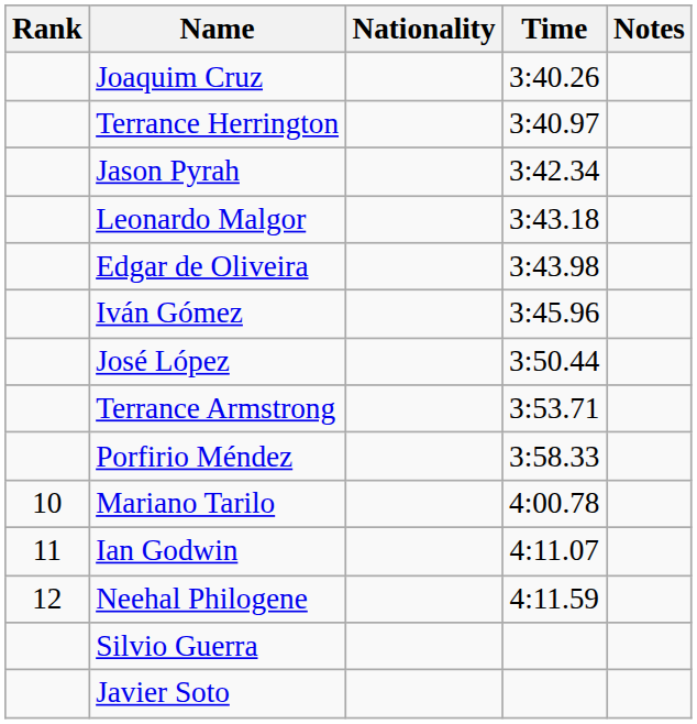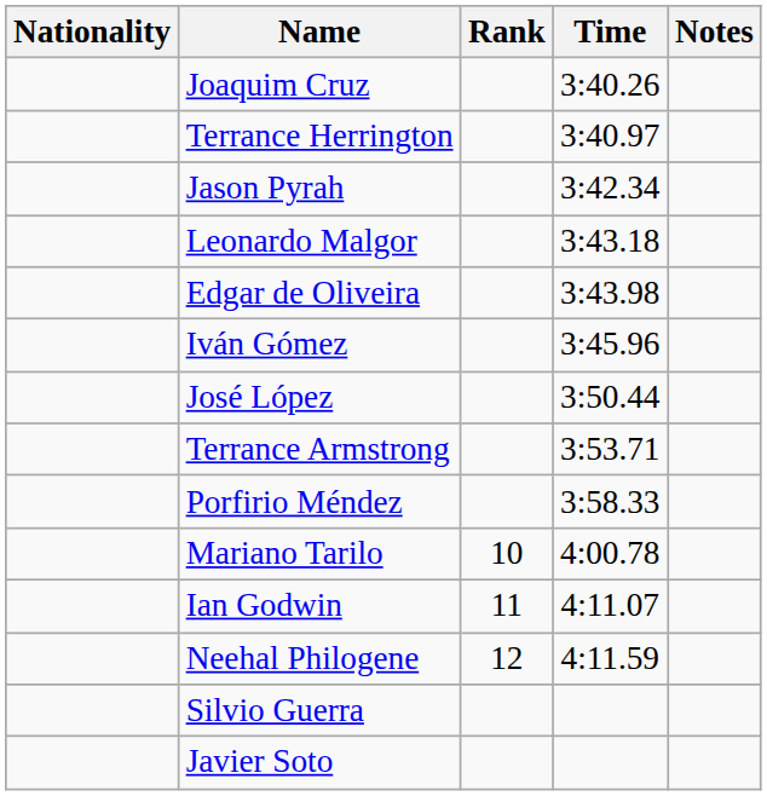 <table class="wikitable sortable" style="text-align:center">
 <tr>
+<th>Nationality</th>
+<th>Name</th>
 <th>Rank</th>
-<th>Name</th>
-<th>Nationality</th>
 <th>Time</th>
 <th>Notes</th>
 </tr>
 <tr>
+<td align=left></td>
+<td align=left><a href='#'>Joaquim Cruz</a></td>
 <td></td>
-<td align=left><a href='#'>Joaquim Cruz</a></td>
-<td align=left></td>
 <td>3:40.26</td>
 <td></td>
 </tr>
 <tr>
+<td align=left></td>
+<td align=left><a href='#'>Terrance Herrington</a></td>
 <td></td>
-<td align=left><a href='#'>Terrance Herrington</a></td>
-<td align=left></td>
 <td>3:40.97</td>
 <td></td>
 </tr>
 <tr>
+<td align=left></td>
+<td align=left><a href='#'>Jason Pyrah</a></td>
 <td></td>
-<td align=left><a href='#'>Jason Pyrah</a></td>
-<td align=left></td>
 <td>3:42.34</td>
 <td></td>
 </tr>
 <tr>
+<td align=left></td>
+<td align=left><a href='#'>Leonardo Malgor</a></td>
 <td></td>
-<td align=left><a href='#'>Leonardo Malgor</a></td>
-<td align=left></td>
 <td>3:43.18</td>
 <td></td>
 </tr>
 <tr>
+<td align=left></td>
+<td align=left><a href='#'>Edgar de Oliveira</a></td>
 <td></td>
-<td align=left><a href='#'>Edgar de Oliveira</a></td>
-<td align=left></td>
 <td>3:43.98</td>
 <td></td>
 </tr>
 <tr>
+<td align=left></td>
+<td align=left><a href='#'>Iván Gómez</a></td>
 <td></td>
-<td align=left><a href='#'>Iván Gómez</a></td>
-<td align=left></td>
 <td>3:45.96</td>
 <td></td>
 </tr>
 <tr>
+<td align=left></td>
+<td align=left><a href='#'>José López</a></td>
 <td></td>
-<td align=left><a href='#'>José López</a></td>
-<td align=left></td>
 <td>3:50.44</td>
 <td></td>
 </tr>
 <tr>
+<td align=left></td>
+<td align=left><a href='#'>Terrance Armstrong</a></td>
 <td></td>
-<td align=left><a href='#'>Terrance Armstrong</a></td>
-<td align=left></td>
 <td>3:53.71</td>
 <td></td>
 </tr>
 <tr>
+<td align=left></td>
+<td align=left><a href='#'>Porfirio Méndez</a></td>
 <td></td>
-<td align=left><a href='#'>Porfirio Méndez</a></td>
-<td align=left></td>
 <td>3:58.33</td>
 <td></td>
 </tr>
 <tr>
+<td align=left></td>
+<td align=left><a href='#'>Mariano Tarilo</a></td>
 <td>10</td>
-<td align=left><a href='#'>Mariano Tarilo</a></td>
-<td align=left></td>
 <td>4:00.78</td>
 <td></td>
 </tr>
 <tr>
+<td align=left></td>
+<td align=left><a href='#'>Ian Godwin</a></td>
 <td>11</td>
-<td align=left><a href='#'>Ian Godwin</a></td>
-<td align=left></td>
 <td>4:11.07</td>
 <td></td>
 </tr>
 <tr>
+<td align=left></td>
+<td align=left><a href='#'>Neehal Philogene</a></td>
 <td>12</td>
-<td align=left><a href='#'>Neehal Philogene</a></td>
-<td align=left></td>
 <td>4:11.59</td>
 <td></td>
 </tr>
 <tr>
+<td align=left></td>
+<td align=left><a href='#'>Silvio Guerra</a></td>
 <td></td>
-<td align=left><a href='#'>Silvio Guerra</a></td>
-<td align=left></td>
 <td></td>
 <td></td>
 </tr>
 <tr>
+<td align=left></td>
+<td align=left><a href='#'>Javier Soto</a></td>
 <td></td>
-<td align=left><a href='#'>Javier Soto</a></td>
-<td align=left></td>
 <td></td>
 <td></td>
 </tr>
 </table>
